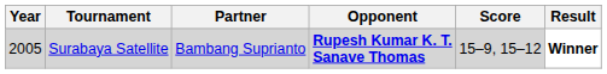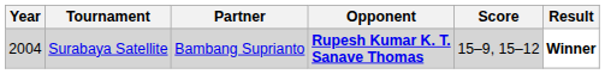 <table class="sortable wikitable" style="font-size: 90%;">
 <tr>
 <th>Year</th>
 <th>Tournament</th>
 <th>Partner</th>
 <th>Opponent</th>
 <th>Score</th>
 <th>Result</th>
 </tr>
 <tr style="background:#D5D5D5">
-<td align="center">2005</td>
+<td align="center">2004</td>
 <td align="left"><a href='#'>Surabaya Satellite</a></td>
 <td align="left"> <a href='#'>Bambang Suprianto</a></td>
 <td align="left"><strong> <a href='#'>Rupesh Kumar K. T.</a> <br>  <a href='#'>Sanave Thomas</a></strong></td>
 <td align="left">15–9, 15–12</td>
 <td style="text-align:left; background:white"> <strong>Winner</strong></td>
 </tr>
 </table>
